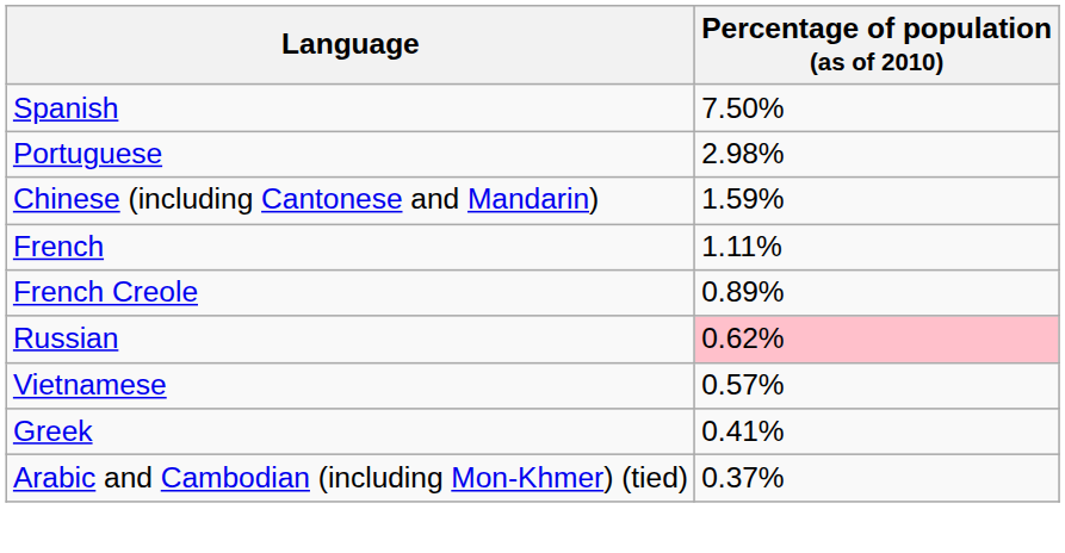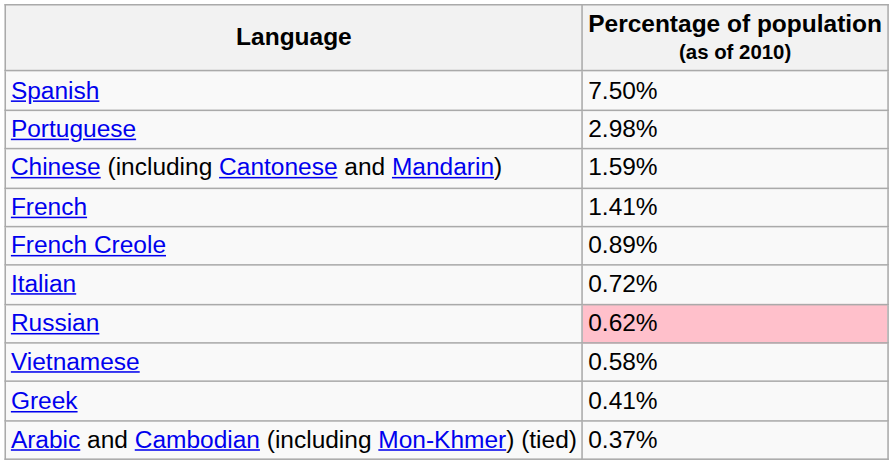 <table class="wikitable sortable" style="margin-left:1em; float:center">
 <tr>
 <th>Language</th>
 <th>Percentage of population<br><small>(as of 2010)</small></th>
 </tr>
 <tr German 20%>
 <td><a href='#'>Spanish</a></td>
 <td>7.50%</td>
 </tr>
 <tr>
 <td><a href='#'>Portuguese</a></td>
 <td>2.98%</td>
 </tr>
 <tr>
 <td><a href='#'>Chinese</a> (including <a href='#'>Cantonese</a> and <a href='#'>Mandarin</a>)</td>
 <td>1.59%</td>
 </tr>
 <tr>
 <td><a href='#'>French</a></td>
-<td>1.11%</td>
+<td>1.41%</td>
 </tr>
 <tr>
 <td><a href='#'>French Creole</a></td>
 <td>0.89%</td>
+</tr>
+<tr>
+<td><a href='#'>Italian</a></td>
+<td>0.72%</td>
 </tr>
 <tr>
 <td><a href='#'>Russian</a></td>
 <td style="background: pink;">0.62%</td>
 </tr>
 <tr>
 <td><a href='#'>Vietnamese</a></td>
-<td>0.57%</td>
+<td>0.58%</td>
 </tr>
 <tr>
 <td><a href='#'>Greek</a></td>
 <td>0.41%</td>
 </tr>
 <tr>
 <td><a href='#'>Arabic</a> and <a href='#'>Cambodian</a> (including <a href='#'>Mon-Khmer</a>) (tied)</td>
 <td>0.37%</td>
 </tr>
 </table>
